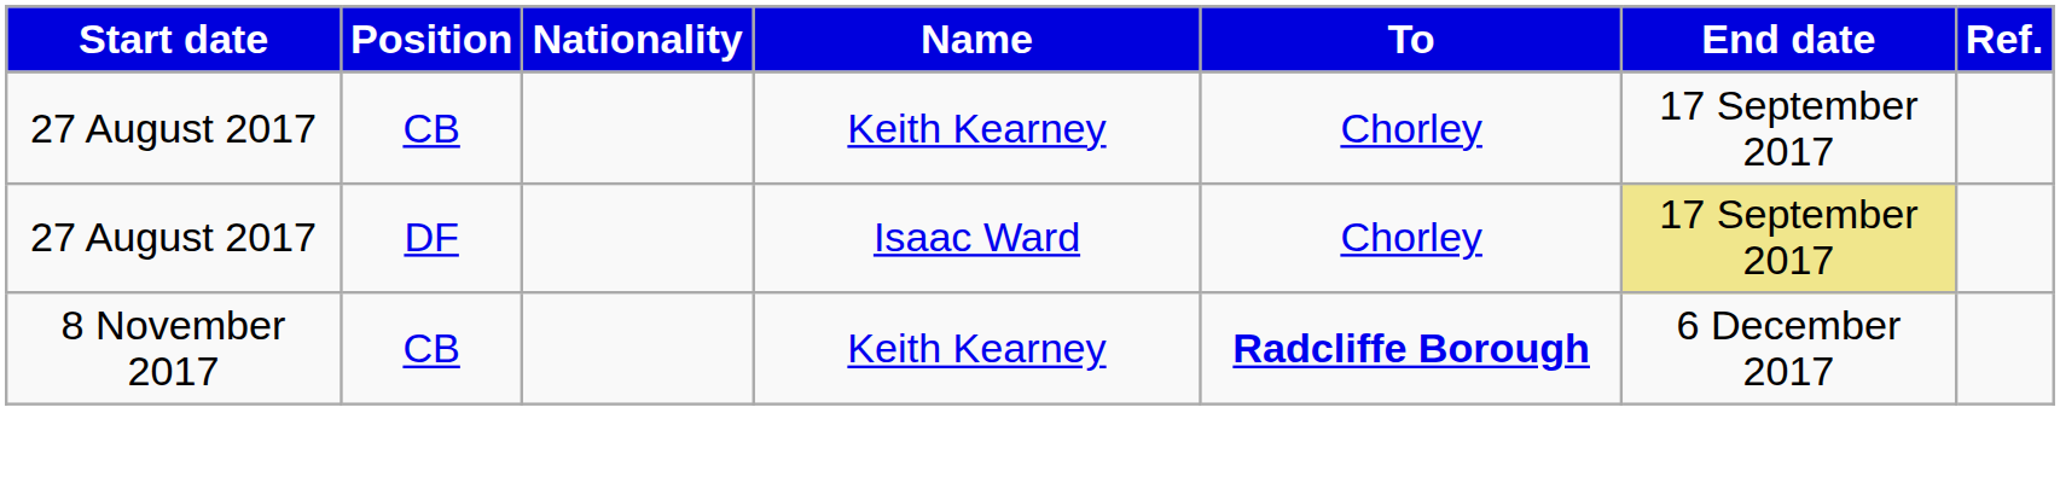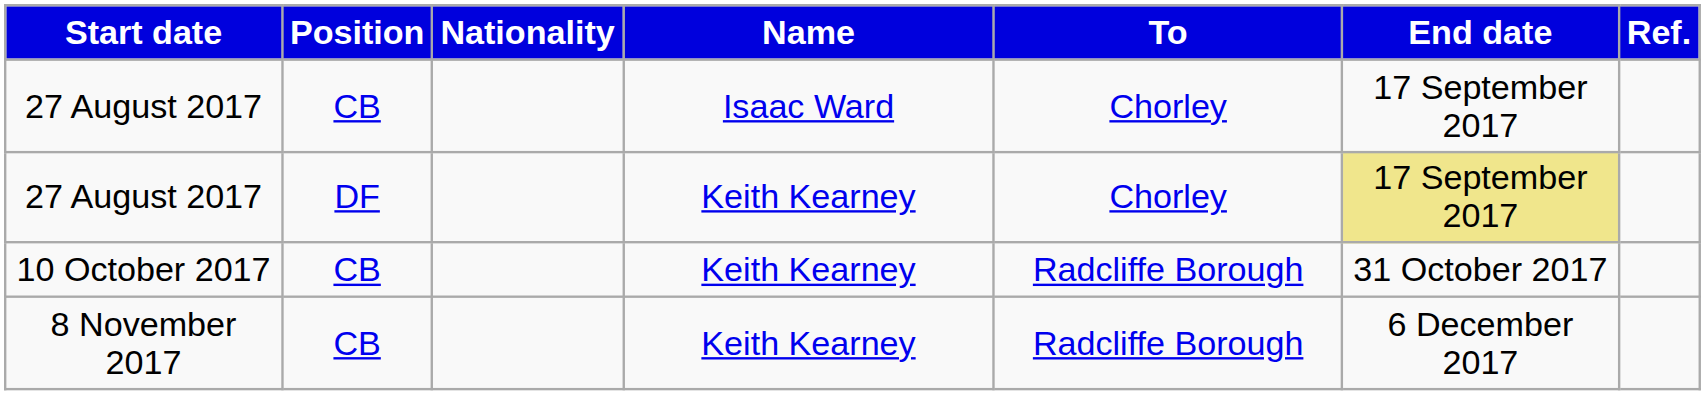 <table class="wikitable"  style="text-align:center; font-size:90%; ">
 <tr>
 <th style="background:#0000DD; color:#FFFFFF; width:110px;">Start date</th>
 <th style="background:#0000DD; color:#FFFFFF; width:50px;">Position</th>
 <th style="background:#0000DD; color:#FFFFFF; width:50px;">Nationality</th>
 <th style="background:#0000DD; color:#FFFFFF; width:150px;">Name</th>
 <th style="background:#0000DD; color:#FFFFFF; width:140px;">To</th>
 <th style="background:#0000DD; color:#FFFFFF; width:110px;">End date</th>
 <th style="background:#0000DD; color:#FFFFFF; width:25px;">Ref.</th>
 </tr>
 <tr>
 <td>27 August 2017</td>
 <td><a href='#'>CB</a></td>
 <td></td>
-<td><a href='#'>Keith Kearney</a></td>
+<td><a href='#'>Isaac Ward</a></td>
 <td><a href='#'>Chorley</a></td>
 <td>17 September 2017</td>
 <td></td>
 </tr>
 <tr>
 <td>27 August 2017</td>
 <td><a href='#'>DF</a></td>
 <td></td>
-<td><a href='#'>Isaac Ward</a></td>
+<td><a href='#'>Keith Kearney</a></td>
 <td><a href='#'>Chorley</a></td>
 <td style="background: khaki;">17 September 2017</td>
+<td></td>
+</tr>
+<tr>
+<td>10 October 2017</td>
+<td><a href='#'>CB</a></td>
+<td></td>
+<td><a href='#'>Keith Kearney</a></td>
+<td><a href='#'>Radcliffe Borough</a></td>
+<td>31 October 2017</td>
 <td></td>
 </tr>
 <tr>
 <td>8 November 2017</td>
 <td><a href='#'>CB</a></td>
 <td></td>
 <td><a href='#'>Keith Kearney</a></td>
-<td><strong><a href='#'>Radcliffe Borough</a></strong></td>
+<td><a href='#'>Radcliffe Borough</a></td>
 <td>6 December 2017</td>
 <td></td>
 </tr>
 </table>
